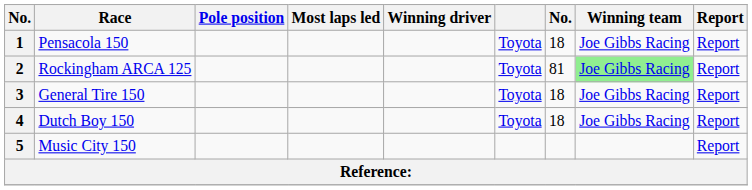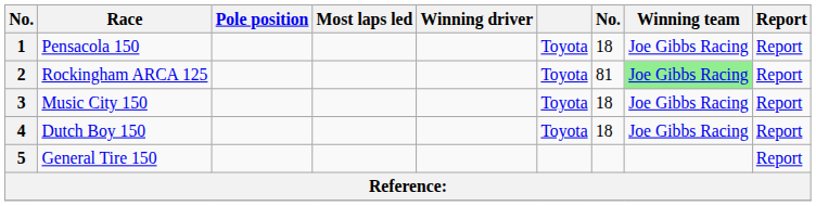 <table class="wikitable" style="font-size:95%">
 <tr>
 <th>No.</th>
 <th>Race</th>
 <th><a href='#'>Pole position</a></th>
 <th>Most laps led</th>
 <th>Winning driver</th>
 <th></th>
 <th>No.</th>
 <th>Winning team</th>
 <th>Report</th>
 </tr>
 <tr>
 <th>1</th>
 <td><a href='#'>Pensacola 150</a></td>
 <td></td>
 <td></td>
 <td></td>
 <td><a href='#'>Toyota</a></td>
 <td>18</td>
 <td><a href='#'>Joe Gibbs Racing</a></td>
 <td><a href='#'>Report</a></td>
 </tr>
 <tr>
 <th>2</th>
 <td><a href='#'>Rockingham ARCA 125</a></td>
 <td></td>
 <td></td>
 <td></td>
 <td><a href='#'>Toyota</a></td>
 <td>81</td>
 <td style="background: lightgreen;"><a href='#'>Joe Gibbs Racing</a></td>
 <td><a href='#'>Report</a></td>
 </tr>
 <tr>
 <th>3</th>
-<td><a href='#'>General Tire 150</a></td>
+<td><a href='#'>Music City 150</a></td>
 <td></td>
 <td></td>
 <td></td>
 <td><a href='#'>Toyota</a></td>
 <td>18</td>
 <td><a href='#'>Joe Gibbs Racing</a></td>
 <td><a href='#'>Report</a></td>
 </tr>
 <tr>
 <th>4</th>
 <td><a href='#'>Dutch Boy 150</a></td>
 <td></td>
 <td></td>
 <td></td>
 <td><a href='#'>Toyota</a></td>
 <td>18</td>
 <td><a href='#'>Joe Gibbs Racing</a></td>
 <td><a href='#'>Report</a></td>
 </tr>
 <tr>
 <th>5</th>
-<td><a href='#'>Music City 150</a></td>
+<td><a href='#'>General Tire 150</a></td>
 <td></td>
 <td></td>
 <td></td>
 <td></td>
 <td></td>
 <td></td>
 <td><a href='#'>Report</a></td>
 </tr>
 <tr>
 <th colspan="9">Reference:</th>
 </tr>
 <tr>
 </tr>
 </table>
